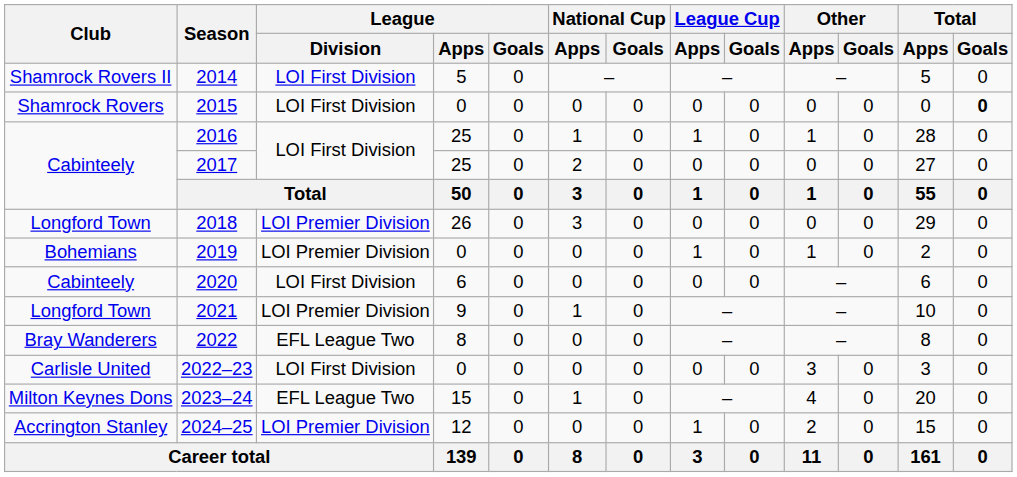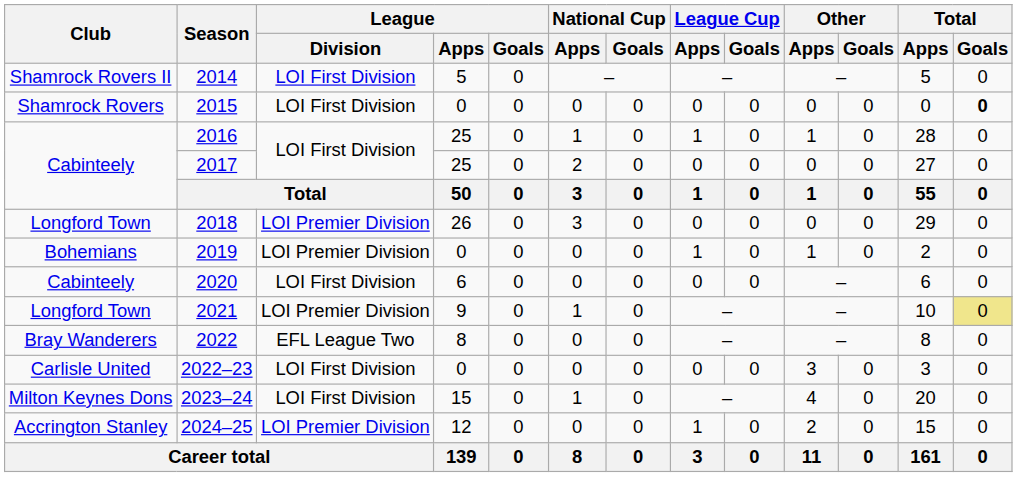 <table class="wikitable" style="text-align:center">
 <tr>
 <th rowspan="2">Club</th>
 <th rowspan="2">Season</th>
 <th colspan="3">League</th>
 <th colspan="2">National Cup</th>
 <th colspan="2"><a href='#'>League Cup</a></th>
 <th colspan="2">Other</th>
 <th colspan="2">Total</th>
 </tr>
 <tr>
 <th>Division</th>
 <th>Apps</th>
 <th>Goals</th>
 <th>Apps</th>
 <th>Goals</th>
 <th>Apps</th>
 <th>Goals</th>
 <th>Apps</th>
 <th>Goals</th>
 <th>Apps</th>
 <th>Goals</th>
 </tr>
 <tr>
 <td><a href='#'>Shamrock Rovers II</a></td>
 <td><a href='#'>2014</a></td>
 <td><a href='#'>LOI First Division</a></td>
 <td>5</td>
 <td>0</td>
 <td colspan="2">–</td>
 <td colspan="2">–</td>
 <td colspan="2">–</td>
 <td>5</td>
 <td>0</td>
 </tr>
 <tr>
 <td><a href='#'>Shamrock Rovers</a></td>
 <td><a href='#'>2015</a></td>
 <td>LOI First Division</td>
 <td>0</td>
 <td>0</td>
 <td>0</td>
 <td>0</td>
 <td>0</td>
 <td>0</td>
 <td>0</td>
 <td>0</td>
 <td>0</td>
 <td><strong>0</strong></td>
 </tr>
 <tr>
 <td rowspan=3><a href='#'>Cabinteely</a></td>
 <td><a href='#'>2016</a></td>
 <td rowspan=2>LOI First Division</td>
 <td>25</td>
 <td>0</td>
 <td>1</td>
 <td>0</td>
 <td>1</td>
 <td>0</td>
 <td>1</td>
 <td>0</td>
 <td>28</td>
 <td>0</td>
 </tr>
 <tr>
 <td><a href='#'>2017</a></td>
 <td>25</td>
 <td>0</td>
 <td>2</td>
 <td>0</td>
 <td>0</td>
 <td>0</td>
 <td>0</td>
 <td>0</td>
 <td>27</td>
 <td>0</td>
 </tr>
 <tr>
 <th colspan=2>Total</th>
 <th>50</th>
 <th>0</th>
 <th>3</th>
 <th>0</th>
 <th>1</th>
 <th>0</th>
 <th>1</th>
 <th>0</th>
 <th>55</th>
 <th>0</th>
 </tr>
 <tr>
 <td><a href='#'>Longford Town</a></td>
 <td><a href='#'>2018</a></td>
 <td><a href='#'>LOI Premier Division</a></td>
 <td>26</td>
 <td>0</td>
 <td>3</td>
 <td>0</td>
 <td>0</td>
 <td>0</td>
 <td>0</td>
 <td>0</td>
 <td>29</td>
 <td>0</td>
 </tr>
 <tr>
 <td><a href='#'>Bohemians</a></td>
 <td><a href='#'>2019</a></td>
 <td>LOI Premier Division</td>
 <td>0</td>
 <td>0</td>
 <td>0</td>
 <td>0</td>
 <td>1</td>
 <td>0</td>
 <td>1</td>
 <td>0</td>
 <td>2</td>
 <td>0</td>
 </tr>
 <tr>
 <td><a href='#'>Cabinteely</a></td>
 <td><a href='#'>2020</a></td>
 <td>LOI First Division</td>
 <td>6</td>
 <td>0</td>
 <td>0</td>
 <td>0</td>
 <td>0</td>
 <td>0</td>
 <td colspan="2">–</td>
 <td>6</td>
 <td>0</td>
 </tr>
 <tr>
 <td><a href='#'>Longford Town</a></td>
 <td><a href='#'>2021</a></td>
 <td>LOI Premier Division</td>
 <td>9</td>
 <td>0</td>
 <td>1</td>
 <td>0</td>
 <td colspan="2">–</td>
 <td colspan="2">–</td>
 <td>10</td>
-<td>0</td>
+<td style="background: khaki;">0</td>
 </tr>
 <tr>
 <td><a href='#'>Bray Wanderers</a></td>
 <td><a href='#'>2022</a></td>
 <td>EFL League Two</td>
 <td>8</td>
 <td>0</td>
 <td>0</td>
 <td>0</td>
 <td colspan="2">–</td>
 <td colspan="2">–</td>
 <td>8</td>
 <td>0</td>
 </tr>
 <tr>
 <td><a href='#'>Carlisle United</a></td>
 <td><a href='#'>2022–23</a></td>
 <td>LOI First Division</td>
 <td>0</td>
 <td>0</td>
 <td>0</td>
 <td>0</td>
 <td>0</td>
 <td>0</td>
 <td>3</td>
 <td>0</td>
 <td>3</td>
 <td>0</td>
 </tr>
 <tr>
 <td><a href='#'>Milton Keynes Dons</a></td>
 <td><a href='#'>2023–24</a></td>
-<td>EFL League Two</td>
+<td>LOI First Division</td>
 <td>15</td>
 <td>0</td>
 <td>1</td>
 <td>0</td>
 <td colspan="2">–</td>
 <td>4</td>
 <td>0</td>
 <td>20</td>
 <td>0</td>
 </tr>
 <tr>
 <td><a href='#'>Accrington Stanley</a></td>
 <td><a href='#'>2024–25</a></td>
 <td><a href='#'>LOI Premier Division</a></td>
 <td>12</td>
 <td>0</td>
 <td>0</td>
 <td>0</td>
 <td>1</td>
 <td>0</td>
 <td>2</td>
 <td>0</td>
 <td>15</td>
 <td>0</td>
 </tr>
 <tr>
 <th colspan="3">Career total</th>
 <th>139</th>
 <th>0</th>
 <th>8</th>
 <th>0</th>
 <th>3</th>
 <th>0</th>
 <th>11</th>
 <th>0</th>
 <th>161</th>
 <th>0</th>
 </tr>
 </table>
